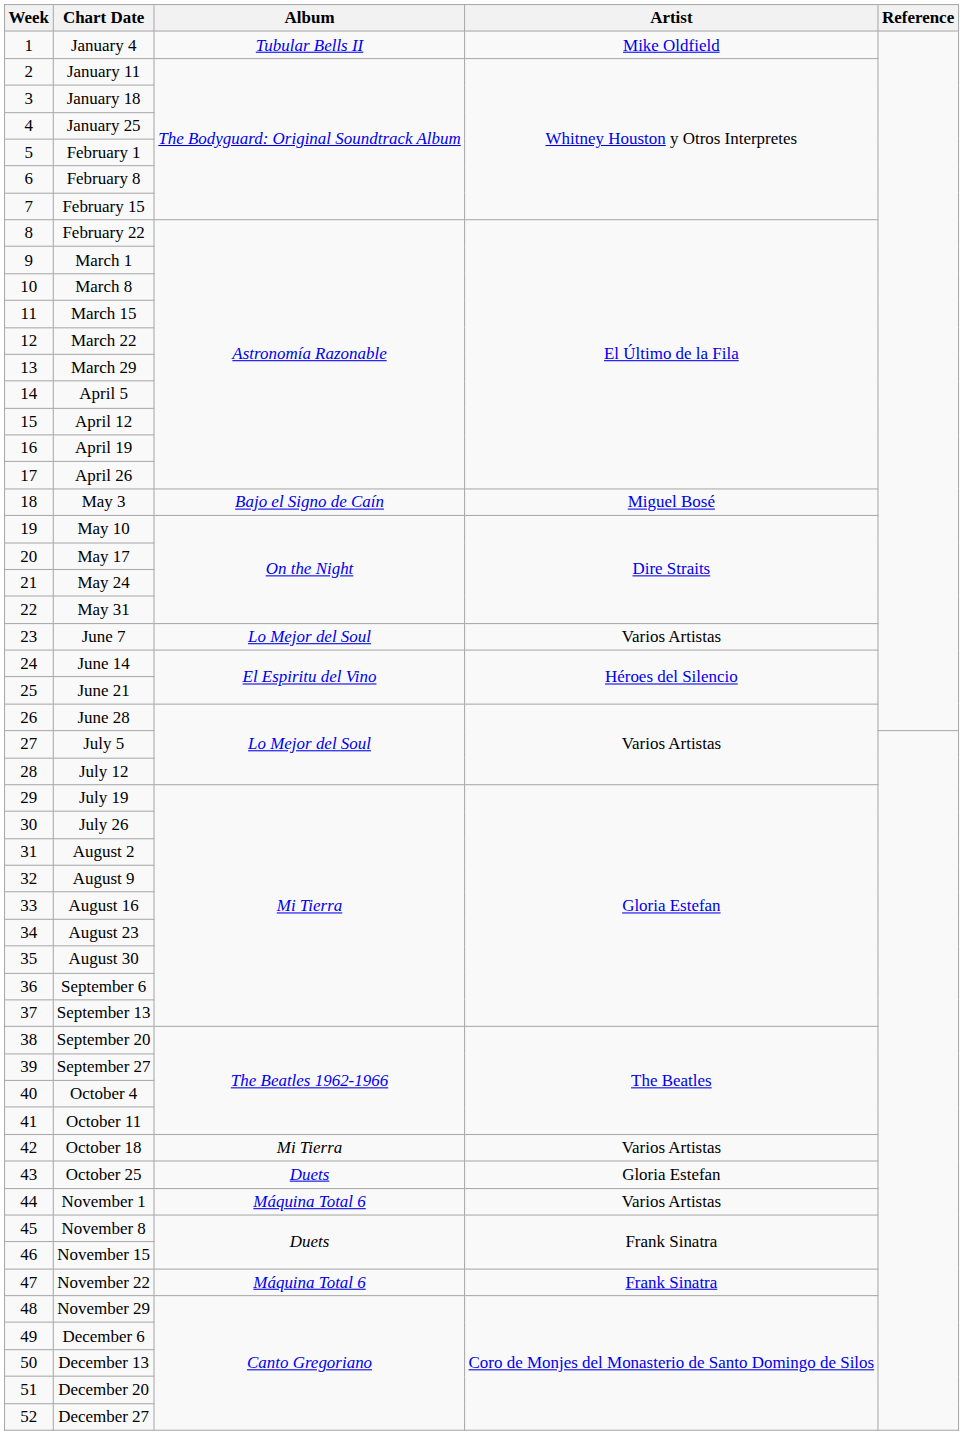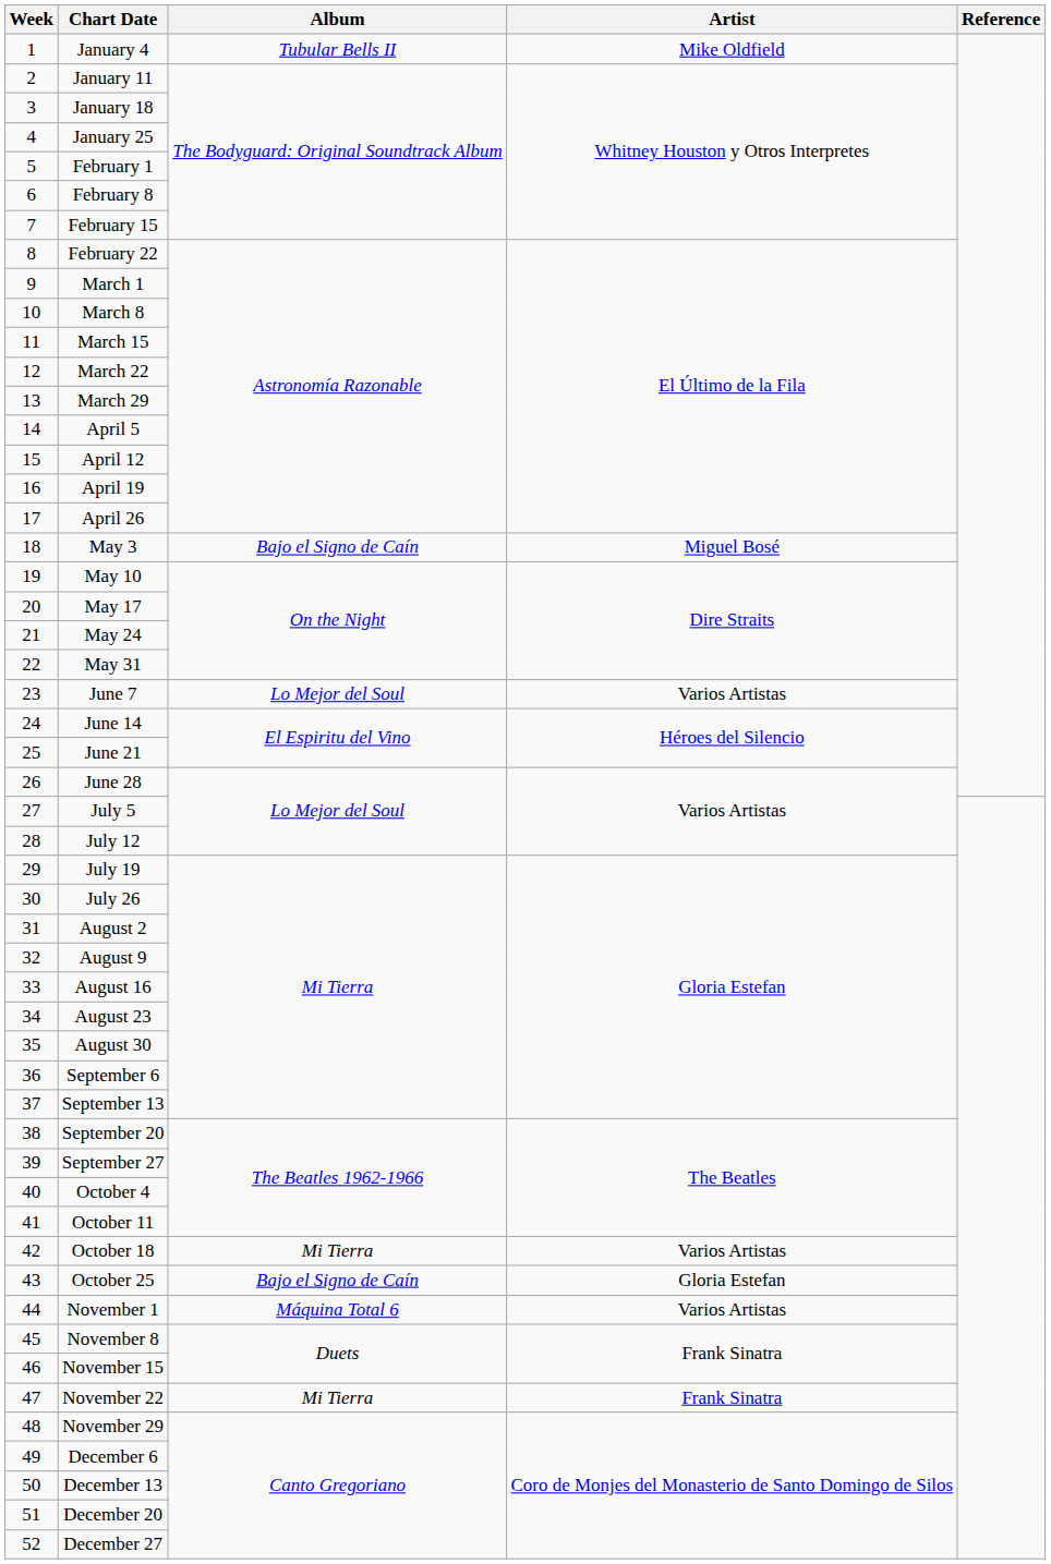 <table class="wikitable" style="text-align: center">
 <tr>
 <th width="">Week</th>
 <th width="">Chart Date</th>
 <th width="">Album</th>
 <th width="">Artist</th>
 <th width="" class="unsortable">Reference</th>
 </tr>
 <tr>
 <td>1</td>
 <td>January 4</td>
 <td><em><a href='#'>Tubular Bells II</a></em></td>
 <td><a href='#'>Mike Oldfield</a></td>
 <td rowspan="26"></td>
 </tr>
 <tr>
 <td>2</td>
 <td>January 11</td>
 <td rowspan="6"><em><a href='#'>The Bodyguard: Original Soundtrack Album</a></em></td>
 <td rowspan="6"><a href='#'>Whitney Houston</a> y Otros Interpretes</td>
 </tr>
 <tr>
 <td>3</td>
 <td>January 18</td>
 </tr>
 <tr>
 <td>4</td>
 <td>January 25</td>
 </tr>
 <tr>
 <td>5</td>
 <td>February 1</td>
 </tr>
 <tr>
 <td>6</td>
 <td>February 8</td>
 </tr>
 <tr>
 <td>7</td>
 <td>February 15</td>
 </tr>
 <tr>
 <td>8</td>
 <td>February 22</td>
 <td rowspan="10"><em><a href='#'>Astronomía Razonable</a></em></td>
 <td rowspan="10"><a href='#'>El Último de la Fila</a></td>
 </tr>
 <tr>
 <td>9</td>
 <td>March 1</td>
 </tr>
 <tr>
 <td>10</td>
 <td>March 8</td>
 </tr>
 <tr>
 <td>11</td>
 <td>March 15</td>
 </tr>
 <tr>
 <td>12</td>
 <td>March 22</td>
 </tr>
 <tr>
 <td>13</td>
 <td>March 29</td>
 </tr>
 <tr>
 <td>14</td>
 <td>April 5</td>
 </tr>
 <tr>
 <td>15</td>
 <td>April 12</td>
 </tr>
 <tr>
 <td>16</td>
 <td>April 19</td>
 </tr>
 <tr>
 <td>17</td>
 <td>April 26</td>
 </tr>
 <tr>
 <td>18</td>
 <td>May 3</td>
 <td><em><a href='#'>Bajo el Signo de Caín</a></em></td>
 <td><a href='#'>Miguel Bosé</a></td>
 </tr>
 <tr>
 <td>19</td>
 <td>May 10</td>
 <td rowspan="4"><em><a href='#'>On the Night</a></em></td>
 <td rowspan="4"><a href='#'>Dire Straits</a></td>
 </tr>
 <tr>
 <td>20</td>
 <td>May 17</td>
 </tr>
 <tr>
 <td>21</td>
 <td>May 24</td>
 </tr>
 <tr>
 <td>22</td>
 <td>May 31</td>
 </tr>
 <tr>
 <td>23</td>
 <td>June 7</td>
 <td><em><a href='#'>Lo Mejor del Soul</a></em></td>
 <td>Varios Artistas</td>
 </tr>
 <tr>
 <td>24</td>
 <td>June 14</td>
 <td rowspan="2"><em><a href='#'>El Espiritu del Vino</a></em></td>
 <td rowspan="2"><a href='#'>Héroes del Silencio</a></td>
 </tr>
 <tr>
 <td>25</td>
 <td>June 21</td>
 </tr>
 <tr>
 <td>26</td>
 <td>June 28</td>
 <td rowspan="3"><em><a href='#'>Lo Mejor del Soul</a></em></td>
 <td rowspan="3">Varios Artistas</td>
 </tr>
 <tr>
 <td>27</td>
 <td>July 5</td>
 <td rowspan="26"></td>
 </tr>
 <tr>
 <td>28</td>
 <td>July 12</td>
 </tr>
 <tr>
 <td>29</td>
 <td>July 19</td>
 <td rowspan="9"><em><a href='#'>Mi Tierra</a></em></td>
 <td rowspan="9"><a href='#'>Gloria Estefan</a></td>
 </tr>
 <tr>
 <td>30</td>
 <td>July 26</td>
 </tr>
 <tr>
 <td>31</td>
 <td>August 2</td>
 </tr>
 <tr>
 <td>32</td>
 <td>August 9</td>
 </tr>
 <tr>
 <td>33</td>
 <td>August 16</td>
 </tr>
 <tr>
 <td>34</td>
 <td>August 23</td>
 </tr>
 <tr>
 <td>35</td>
 <td>August 30</td>
 </tr>
 <tr>
 <td>36</td>
 <td>September 6</td>
 </tr>
 <tr>
 <td>37</td>
 <td>September 13</td>
 </tr>
 <tr>
 <td>38</td>
 <td>September 20</td>
 <td rowspan="4"><em><a href='#'>The Beatles 1962-1966</a></em></td>
 <td rowspan="4"><a href='#'>The Beatles</a></td>
 </tr>
 <tr>
 <td>39</td>
 <td>September 27</td>
 </tr>
 <tr>
 <td>40</td>
 <td>October 4</td>
 </tr>
 <tr>
 <td>41</td>
 <td>October 11</td>
 </tr>
 <tr>
 <td>42</td>
 <td>October 18</td>
 <td><em>Mi Tierra</em></td>
 <td>Varios Artistas</td>
 </tr>
 <tr>
 <td>43</td>
 <td>October 25</td>
-<td><em><a href='#'>Duets</a></em></td>
+<td><em><a href='#'>Bajo el Signo de Caín</a></em></td>
 <td>Gloria Estefan</td>
 </tr>
 <tr>
 <td>44</td>
 <td>November  1</td>
 <td><em><a href='#'>Máquina Total 6</a></em></td>
 <td>Varios Artistas</td>
 </tr>
 <tr>
 <td>45</td>
 <td>November 8</td>
 <td rowspan="2"><em>Duets</em></td>
 <td rowspan="2">Frank Sinatra</td>
 </tr>
 <tr>
 <td>46</td>
 <td>November 15</td>
 </tr>
 <tr>
 <td>47</td>
 <td>November 22</td>
-<td><em><a href='#'>Máquina Total 6</a></em></td>
+<td><em>Mi Tierra</em></td>
 <td><a href='#'>Frank Sinatra</a></td>
 </tr>
 <tr>
 <td>48</td>
 <td>November 29</td>
 <td rowspan="5"><em><a href='#'>Canto Gregoriano</a></em></td>
 <td rowspan="5"><a href='#'>Coro de Monjes del Monasterio de Santo Domingo de Silos</a></td>
 </tr>
 <tr>
 <td>49</td>
 <td>December 6</td>
 </tr>
 <tr>
 <td>50</td>
 <td>December 13</td>
 </tr>
 <tr>
 <td>51</td>
 <td>December 20</td>
 </tr>
 <tr>
 <td>52</td>
 <td>December 27</td>
 </tr>
 </table>
